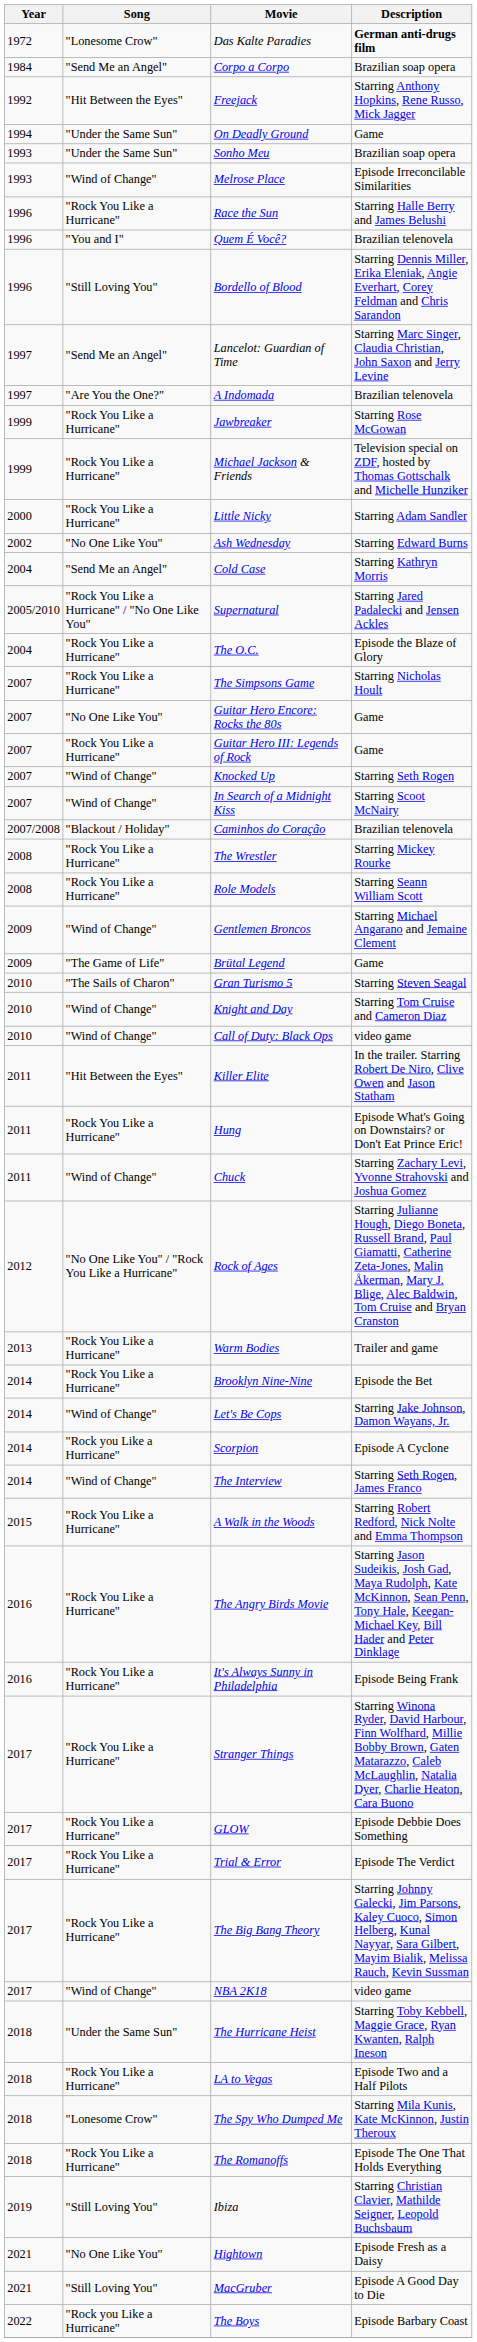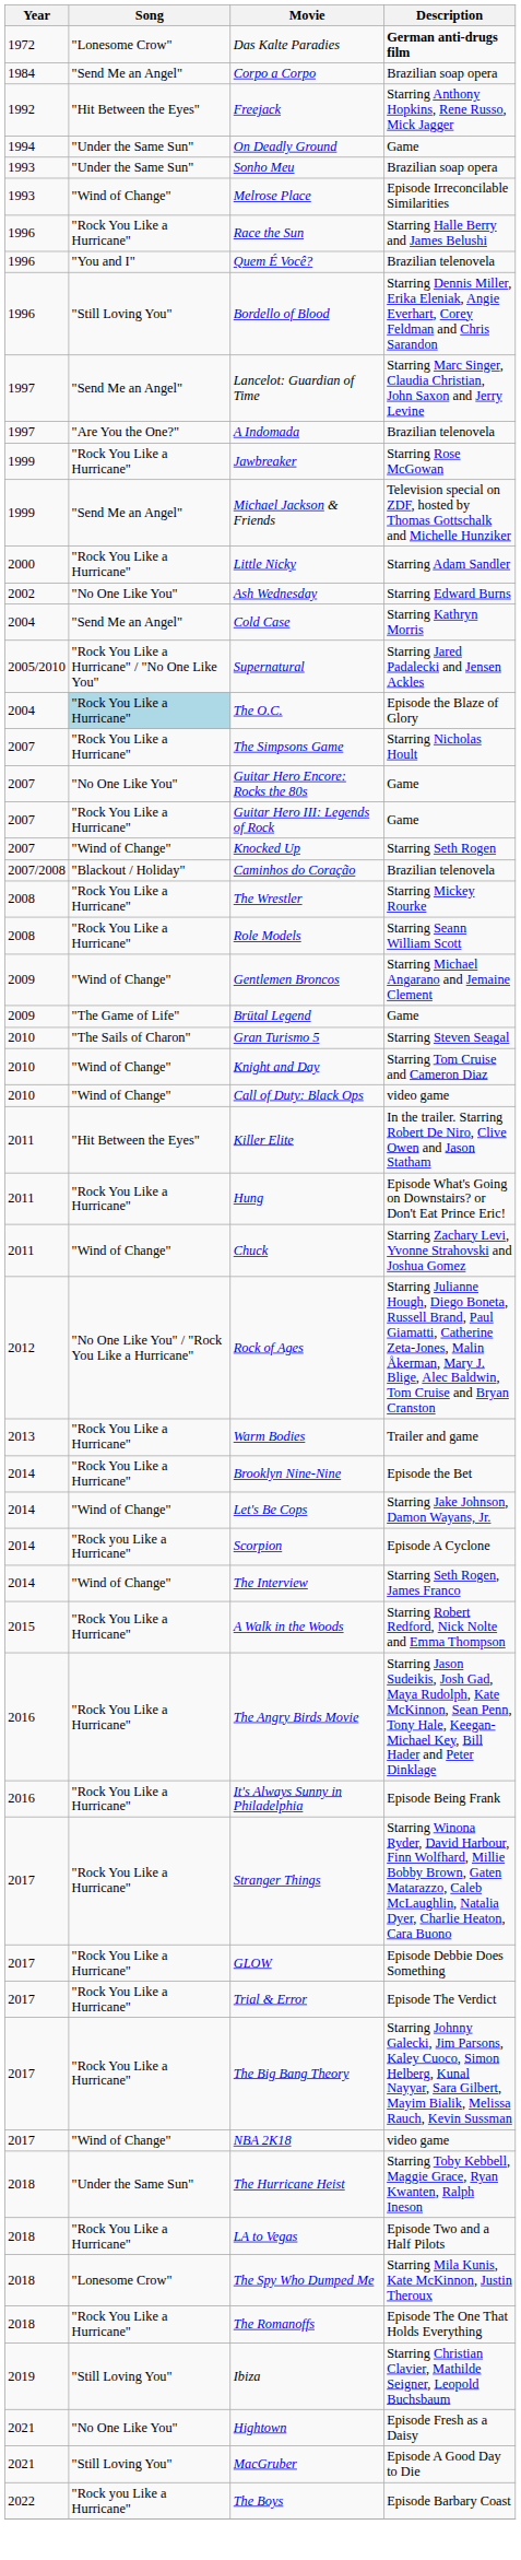 <table class="wikitable">
 <tr>
 <th rowspan>Year</th>
 <th style="width:185px;", rowspan>Song</th>
 <th style="width:175px;", rowspan>Movie</th>
 <th rowspan>Description</th>
 </tr>
 <tr>
 <td>1972</td>
 <td>"Lonesome Crow"</td>
 <td><em>Das Kalte Paradies</em></td>
 <td><strong>German anti-drugs film</strong></td>
 </tr>
 <tr>
 <td>1984</td>
 <td>"Send Me an Angel"</td>
 <td><em><a href='#'>Corpo a Corpo</a></em></td>
 <td>Brazilian soap opera</td>
 </tr>
 <tr>
 <td>1992</td>
 <td>"Hit Between the Eyes"</td>
 <td><em><a href='#'>Freejack</a></em></td>
 <td>Starring <a href='#'>Anthony Hopkins</a>, <a href='#'>Rene Russo</a>, <a href='#'>Mick Jagger</a></td>
 </tr>
 <tr>
 <td>1994</td>
 <td>"Under the Same Sun"</td>
 <td><em><a href='#'>On Deadly Ground</a></em></td>
 <td>Game</td>
 </tr>
 <tr>
 <td>1993</td>
 <td>"Under the Same Sun"</td>
 <td><em><a href='#'>Sonho Meu</a></em></td>
 <td>Brazilian soap opera</td>
 </tr>
 <tr>
 <td>1993</td>
 <td>"Wind of Change"</td>
 <td><em><a href='#'>Melrose Place</a></em></td>
 <td>Episode Irreconcilable Similarities</td>
 </tr>
 <tr>
 <td>1996</td>
 <td>"Rock You Like a Hurricane"</td>
 <td><em><a href='#'>Race the Sun</a></em></td>
 <td>Starring <a href='#'>Halle Berry</a> and <a href='#'>James Belushi</a></td>
 </tr>
 <tr>
 <td>1996</td>
 <td>"You and I" </td>
 <td><em><a href='#'>Quem É Você?</a></em></td>
 <td>Brazilian telenovela</td>
 </tr>
 <tr>
 <td>1996</td>
 <td>"Still Loving You"</td>
 <td><em><a href='#'>Bordello of Blood</a></em></td>
 <td>Starring <a href='#'>Dennis Miller</a>, <a href='#'>Erika Eleniak</a>, <a href='#'>Angie Everhart</a>, <a href='#'>Corey Feldman</a> and <a href='#'>Chris Sarandon</a></td>
 </tr>
 <tr>
 <td>1997</td>
 <td>"Send Me an Angel"</td>
 <td><em>Lancelot: Guardian of Time</em></td>
 <td>Starring <a href='#'>Marc Singer</a>, <a href='#'>Claudia Christian</a>, <a href='#'>John Saxon</a> and <a href='#'>Jerry Levine</a></td>
 </tr>
 <tr>
 <td>1997</td>
 <td>"Are You the One?"</td>
 <td><em><a href='#'>A Indomada</a></em></td>
 <td>Brazilian telenovela</td>
 </tr>
 <tr>
 <td>1999</td>
 <td>"Rock You Like a Hurricane"</td>
 <td><em><a href='#'>Jawbreaker</a></em></td>
 <td>Starring <a href='#'>Rose McGowan</a></td>
 </tr>
 <tr>
 <td>1999</td>
-<td>"Rock You Like a Hurricane"</td>
+<td>"Send Me an Angel"</td>
 <td><em><a href='#'>Michael Jackson</a> & Friends</em></td>
 <td>Television special on <a href='#'>ZDF</a>, hosted by <a href='#'>Thomas Gottschalk</a> and <a href='#'>Michelle Hunziker</a></td>
 </tr>
 <tr>
 <td>2000</td>
 <td>"Rock You Like a Hurricane"</td>
 <td><em><a href='#'>Little Nicky</a></em></td>
 <td>Starring <a href='#'>Adam Sandler</a></td>
 </tr>
 <tr>
 <td>2002</td>
 <td>"No One Like You"</td>
 <td><em><a href='#'>Ash Wednesday</a></em></td>
 <td>Starring <a href='#'>Edward Burns</a></td>
 </tr>
 <tr>
 <td>2004</td>
 <td>"Send Me an Angel"</td>
 <td><em><a href='#'>Cold Case</a></em></td>
 <td>Starring <a href='#'>Kathryn Morris</a></td>
 </tr>
 <tr>
 <td>2005/2010</td>
 <td>"Rock You Like a Hurricane" / "No One Like You"</td>
 <td><em><a href='#'>Supernatural</a></em></td>
 <td>Starring <a href='#'>Jared Padalecki</a> and <a href='#'>Jensen Ackles</a></td>
 </tr>
 <tr>
 <td>2004</td>
-<td>"Rock You Like a Hurricane"</td>
+<td style="background: lightblue;">"Rock You Like a Hurricane"</td>
 <td><em><a href='#'>The O.C.</a></em></td>
 <td>Episode the Blaze of Glory</td>
 </tr>
 <tr>
 <td>2007</td>
 <td>"Rock You Like a Hurricane"</td>
 <td><em><a href='#'>The Simpsons Game</a></em></td>
 <td>Starring <a href='#'>Nicholas Hoult</a></td>
 </tr>
 <tr>
 <td>2007</td>
 <td>"No One Like You"</td>
 <td><em><a href='#'>Guitar Hero Encore: Rocks the 80s</a></em></td>
 <td>Game</td>
 </tr>
 <tr>
 <td>2007</td>
 <td>"Rock You Like a Hurricane"</td>
 <td><em><a href='#'>Guitar Hero III: Legends of Rock</a></em></td>
 <td>Game</td>
 </tr>
 <tr>
 <td>2007</td>
 <td>"Wind of Change"</td>
 <td><em><a href='#'>Knocked Up</a></em></td>
 <td>Starring <a href='#'>Seth Rogen</a></td>
-</tr>
-<tr>
-<td>2007</td>
-<td>"Wind of Change"</td>
-<td><em><a href='#'>In Search of a Midnight Kiss</a></em></td>
-<td>Starring <a href='#'>Scoot McNairy</a></td>
 </tr>
 <tr>
 <td>2007/2008</td>
 <td>"Blackout / Holiday"</td>
 <td><em><a href='#'>Caminhos do Coração</a></em></td>
 <td>Brazilian telenovela</td>
 </tr>
 <tr>
 <td>2008</td>
 <td>"Rock You Like a Hurricane"</td>
 <td><em><a href='#'>The Wrestler</a></em></td>
 <td>Starring <a href='#'>Mickey Rourke</a></td>
 </tr>
 <tr>
 <td>2008</td>
 <td>"Rock You Like a Hurricane"</td>
 <td><em><a href='#'>Role Models</a></em></td>
 <td>Starring <a href='#'>Seann William Scott</a></td>
 </tr>
 <tr>
 <td>2009</td>
 <td>"Wind of Change"</td>
 <td><em><a href='#'>Gentlemen Broncos</a></em></td>
 <td>Starring <a href='#'>Michael Angarano</a> and <a href='#'>Jemaine Clement</a></td>
 </tr>
 <tr>
 <td>2009</td>
 <td>"The Game of Life"</td>
 <td><em><a href='#'>Brütal Legend</a></em></td>
 <td>Game</td>
 </tr>
 <tr>
 <td>2010</td>
 <td>"The Sails of Charon"</td>
 <td><em><a href='#'>Gran Turismo 5</a></em></td>
 <td>Starring <a href='#'>Steven Seagal</a></td>
 </tr>
 <tr>
 <td>2010</td>
 <td>"Wind of Change"</td>
 <td><em><a href='#'>Knight and Day</a></em></td>
 <td>Starring <a href='#'>Tom Cruise</a> and <a href='#'>Cameron Diaz</a></td>
 </tr>
 <tr>
 <td>2010</td>
 <td>"Wind of Change"</td>
 <td><em><a href='#'>Call of Duty: Black Ops</a></em></td>
 <td>video game</td>
 </tr>
 <tr>
 <td>2011</td>
 <td>"Hit Between the Eyes"</td>
 <td><em><a href='#'>Killer Elite</a></em></td>
 <td>In the trailer. Starring <a href='#'>Robert De Niro</a>, <a href='#'>Clive Owen</a> and <a href='#'>Jason Statham</a></td>
 </tr>
 <tr>
 <td>2011</td>
 <td>"Rock You Like a Hurricane"</td>
 <td><em><a href='#'>Hung</a></em></td>
 <td>Episode What's Going on Downstairs? or Don't Eat Prince Eric!</td>
 </tr>
 <tr>
 <td>2011</td>
 <td>"Wind of Change"</td>
 <td><em><a href='#'>Chuck</a></em></td>
 <td>Starring <a href='#'>Zachary Levi</a>, <a href='#'>Yvonne Strahovski</a> and <a href='#'>Joshua Gomez</a></td>
 </tr>
 <tr>
 <td>2012</td>
 <td>"No One Like You" / "Rock You Like a Hurricane"</td>
 <td><em><a href='#'>Rock of Ages</a></em></td>
 <td>Starring <a href='#'>Julianne Hough</a>, <a href='#'>Diego Boneta</a>, <a href='#'>Russell Brand</a>, <a href='#'>Paul Giamatti</a>, <a href='#'>Catherine Zeta-Jones</a>, <a href='#'>Malin Åkerman</a>, <a href='#'>Mary J. Blige</a>, <a href='#'>Alec Baldwin</a>, <a href='#'>Tom Cruise</a> and <a href='#'>Bryan Cranston</a></td>
 </tr>
 <tr>
 <td>2013</td>
 <td>"Rock You Like a Hurricane"</td>
 <td><em><a href='#'>Warm Bodies</a></em></td>
 <td>Trailer and game</td>
 </tr>
 <tr>
 <td>2014</td>
 <td>"Rock You Like a Hurricane"</td>
 <td><em><a href='#'>Brooklyn Nine-Nine</a></em></td>
 <td>Episode the Bet</td>
 </tr>
 <tr>
 <td>2014</td>
 <td>"Wind of Change"</td>
 <td><em><a href='#'>Let's Be Cops</a></em></td>
 <td>Starring <a href='#'>Jake Johnson</a>, <a href='#'>Damon Wayans, Jr.</a></td>
 </tr>
 <tr>
 <td>2014</td>
 <td>"Rock you Like a Hurricane"</td>
 <td><em><a href='#'>Scorpion</a></em></td>
 <td>Episode A Cyclone</td>
 </tr>
 <tr>
 <td>2014</td>
 <td>"Wind of Change"</td>
 <td><em><a href='#'>The Interview</a></em></td>
 <td>Starring <a href='#'>Seth Rogen</a>, <a href='#'>James Franco</a></td>
 </tr>
 <tr>
 <td>2015</td>
 <td>"Rock You Like a Hurricane"</td>
 <td><em><a href='#'>A Walk in the Woods</a></em></td>
 <td>Starring <a href='#'>Robert Redford</a>, <a href='#'>Nick Nolte</a> and <a href='#'>Emma Thompson</a></td>
 </tr>
 <tr>
 <td>2016</td>
 <td>"Rock You Like a Hurricane"</td>
 <td><em><a href='#'>The Angry Birds Movie</a></em></td>
 <td>Starring <a href='#'>Jason Sudeikis</a>, <a href='#'>Josh Gad</a>, <a href='#'>Maya Rudolph</a>, <a href='#'>Kate McKinnon</a>, <a href='#'>Sean Penn</a>, <a href='#'>Tony Hale</a>, <a href='#'>Keegan-Michael Key</a>, <a href='#'>Bill Hader</a> and <a href='#'>Peter Dinklage</a></td>
 </tr>
 <tr>
 <td>2016</td>
 <td>"Rock You Like a Hurricane"</td>
 <td><em><a href='#'>It's Always Sunny in Philadelphia</a></em></td>
 <td>Episode Being Frank</td>
 </tr>
 <tr>
 <td>2017</td>
 <td>"Rock You Like a Hurricane"</td>
 <td><em><a href='#'>Stranger Things</a></em></td>
 <td>Starring <a href='#'>Winona Ryder</a>, <a href='#'>David Harbour</a>, <a href='#'>Finn Wolfhard</a>, <a href='#'>Millie Bobby Brown</a>, <a href='#'>Gaten Matarazzo</a>, <a href='#'>Caleb McLaughlin</a>, <a href='#'>Natalia Dyer</a>, <a href='#'>Charlie Heaton</a>, <a href='#'>Cara Buono</a></td>
 </tr>
 <tr>
 <td>2017</td>
 <td>"Rock You Like a Hurricane"</td>
 <td><em><a href='#'>GLOW</a></em></td>
 <td>Episode Debbie Does Something</td>
 </tr>
 <tr>
 <td>2017</td>
 <td>"Rock You Like a Hurricane"</td>
 <td><em><a href='#'>Trial & Error</a></em></td>
 <td>Episode The Verdict</td>
 </tr>
 <tr>
 <td>2017</td>
 <td>"Rock You Like a Hurricane"</td>
 <td><em><a href='#'>The Big Bang Theory</a></em></td>
 <td>Starring <a href='#'>Johnny Galecki</a>, <a href='#'>Jim Parsons</a>, <a href='#'>Kaley Cuoco</a>, <a href='#'>Simon Helberg</a>, <a href='#'>Kunal Nayyar</a>, <a href='#'>Sara Gilbert</a>, <a href='#'>Mayim Bialik</a>, <a href='#'>Melissa Rauch</a>, <a href='#'>Kevin Sussman</a></td>
 </tr>
 <tr>
 <td>2017</td>
 <td>"Wind of Change"</td>
 <td><em><a href='#'>NBA 2K18</a></em></td>
 <td>video game</td>
 </tr>
 <tr>
 <td>2018</td>
 <td>"Under the Same Sun"</td>
 <td><em><a href='#'>The Hurricane Heist</a></em></td>
 <td>Starring <a href='#'>Toby Kebbell</a>, <a href='#'>Maggie Grace</a>, <a href='#'>Ryan Kwanten</a>, <a href='#'>Ralph Ineson</a></td>
 </tr>
 <tr>
 <td>2018</td>
 <td>"Rock You Like a Hurricane"</td>
 <td><em><a href='#'>LA to Vegas</a></em></td>
 <td>Episode Two and a Half Pilots</td>
 </tr>
 <tr>
 <td>2018</td>
 <td>"Lonesome Crow"</td>
 <td><em><a href='#'>The Spy Who Dumped Me</a></em></td>
 <td>Starring <a href='#'>Mila Kunis</a>, <a href='#'>Kate McKinnon</a>, <a href='#'>Justin Theroux</a></td>
 </tr>
 <tr>
 <td>2018</td>
 <td>"Rock You Like a Hurricane"</td>
 <td><em><a href='#'>The Romanoffs</a></em></td>
 <td>Episode The One That Holds Everything</td>
 </tr>
 <tr>
 <td>2019</td>
 <td>"Still Loving You"</td>
 <td><em>Ibiza</em></td>
 <td>Starring <a href='#'>Christian Clavier</a>, <a href='#'>Mathilde Seigner</a>, <a href='#'>Leopold Buchsbaum</a></td>
 </tr>
 <tr>
 <td>2021</td>
 <td>"No One Like You"</td>
 <td><em><a href='#'>Hightown</a></em></td>
 <td>Episode Fresh as a Daisy</td>
 </tr>
 <tr>
 <td>2021</td>
 <td>"Still Loving You"</td>
 <td><em><a href='#'>MacGruber</a></em></td>
 <td>Episode A Good Day to Die</td>
 </tr>
 <tr>
 <td>2022</td>
 <td>"Rock you Like a Hurricane"</td>
 <td><em><a href='#'>The Boys</a></em></td>
 <td>Episode Barbary Coast</td>
 </tr>
 <tr>
 </tr>
 </table>
